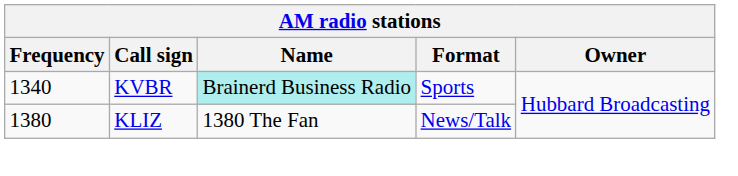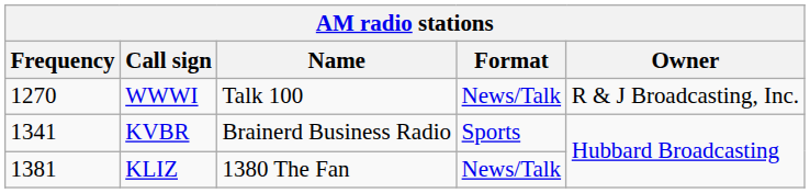 <table class="wikitable">
 <tr>
 <th align="center" colspan="5"><strong><a href='#'>AM radio</a> stations</strong></th>
 </tr>
 <tr>
 <th>Frequency</th>
 <th>Call sign</th>
 <th>Name</th>
 <th>Format</th>
 <th>Owner</th>
 </tr>
 <tr>
-<td>1340</td>
+<td>1270</td>
+<td><a href='#'>WWWI</a></td>
+<td>Talk 100</td>
+<td><a href='#'>News/Talk</a></td>
+<td>R & J Broadcasting, Inc.</td>
+</tr>
+<tr>
+<td>1341</td>
 <td><a href='#'>KVBR</a></td>
-<td style="background: paleturquoise;">Brainerd Business Radio</td>
+<td>Brainerd Business Radio</td>
 <td><a href='#'>Sports</a></td>
 <td rowspan=2><a href='#'>Hubbard Broadcasting</a></td>
 </tr>
 <tr>
-<td>1380</td>
+<td>1381</td>
 <td><a href='#'>KLIZ</a></td>
 <td>1380 The Fan</td>
 <td><a href='#'>News/Talk</a></td>
 </tr>
 </table>
